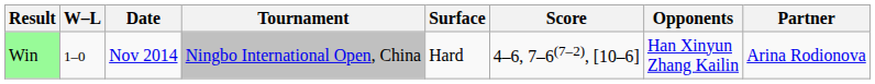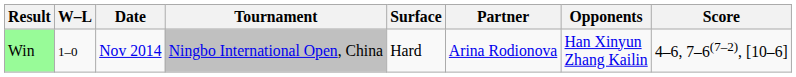 <table class="sortable wikitable">
 <tr>
 <th>Result</th>
 <th class="unsortable">W–L</th>
 <th>Date</th>
 <th>Tournament</th>
 <th>Surface</th>
+<th>Partner</th>
+<th>Opponents</th>
 <th class="unsortable">Score</th>
-<th>Opponents</th>
-<th>Partner</th>
 </tr>
 <tr>
 <td style="background:#98fb98;">Win</td>
 <td><small>1–0</small></td>
 <td><a href='#'>Nov 2014</a></td>
 <td style="background:silver;"><a href='#'>Ningbo International Open</a>, China</td>
 <td>Hard</td>
+<td> <a href='#'>Arina Rodionova</a></td>
+<td> <a href='#'>Han Xinyun</a> <br>  <a href='#'>Zhang Kailin</a></td>
 <td>4–6, 7–6<sup>(7–2)</sup>, [10–6]</td>
-<td> <a href='#'>Han Xinyun</a> <br>  <a href='#'>Zhang Kailin</a></td>
-<td> <a href='#'>Arina Rodionova</a></td>
 </tr>
 </table>
